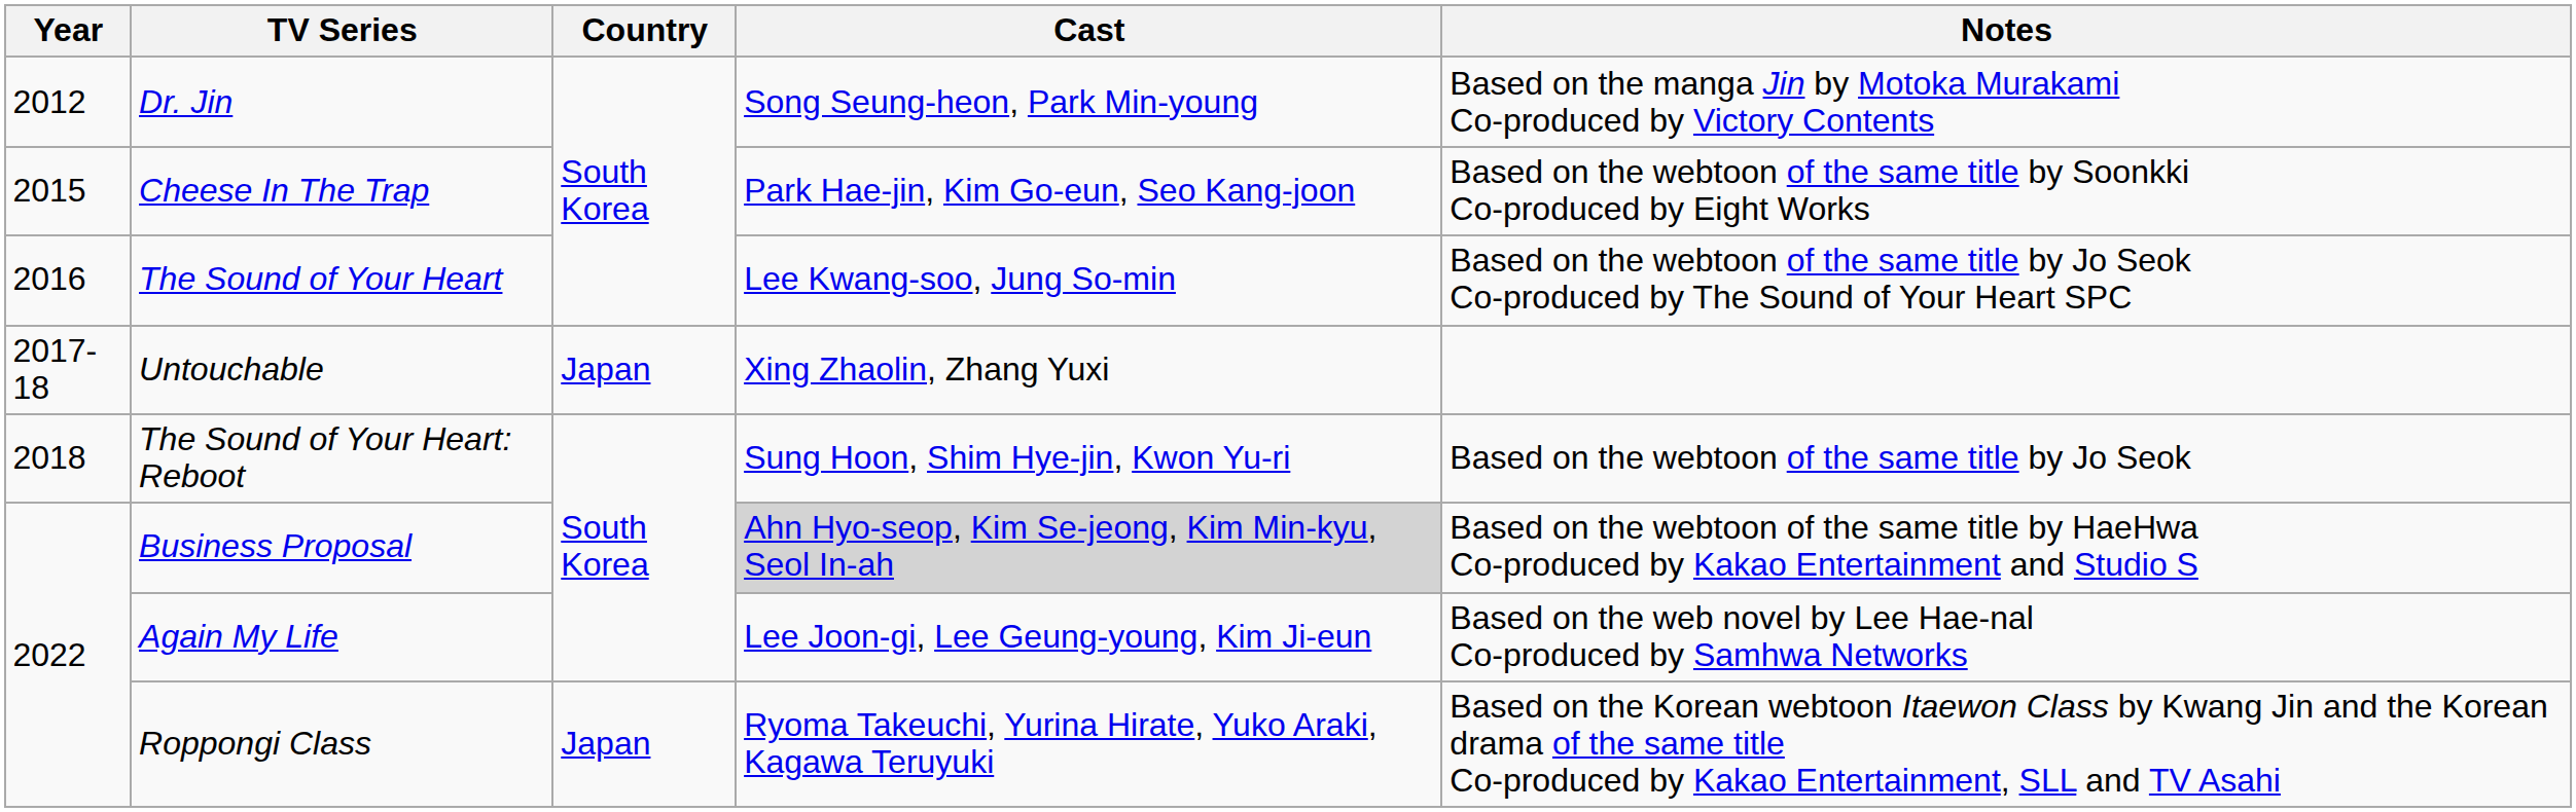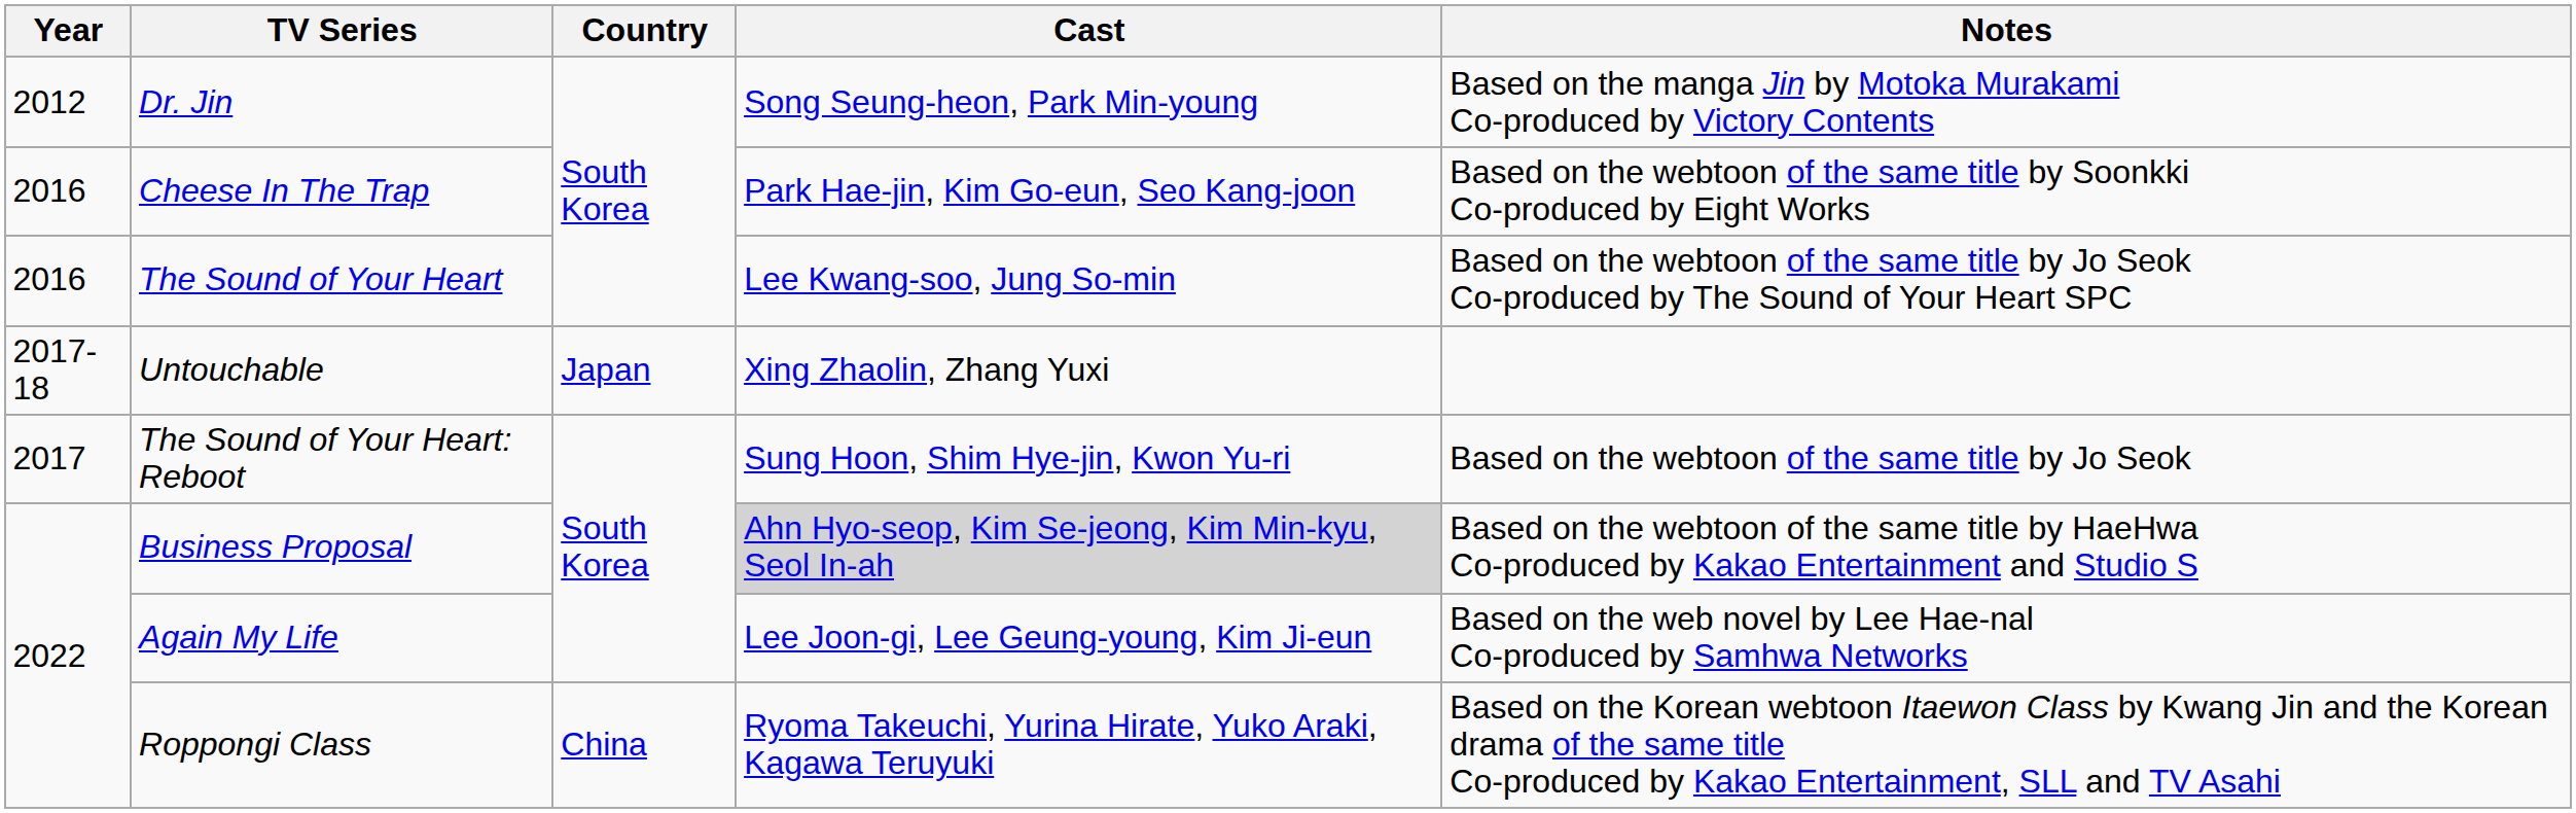 <table class="wikitable">
 <tr>
 <th>Year</th>
 <th>TV Series</th>
 <th>Country</th>
 <th>Cast</th>
 <th>Notes</th>
 </tr>
 <tr>
 <td>2012</td>
 <td><em><a href='#'>Dr. Jin</a></em></td>
 <td rowspan="3"><a href='#'>South Korea</a></td>
 <td><a href='#'>Song Seung-heon</a>, <a href='#'>Park Min-young</a></td>
 <td>Based on the manga <em><a href='#'>Jin</a></em> by <a href='#'>Motoka Murakami</a><br>Co-produced by <a href='#'>Victory Contents</a></td>
 </tr>
 <tr>
-<td>2015</td>
+<td>2016</td>
 <td><em><a href='#'>Cheese In The Trap</a></em></td>
 <td><a href='#'>Park Hae-jin</a>, <a href='#'>Kim Go-eun</a>, <a href='#'>Seo Kang-joon</a></td>
 <td>Based on the webtoon <a href='#'>of the same title</a> by Soonkki<br>Co-produced by Eight Works</td>
 </tr>
 <tr>
 <td>2016</td>
 <td><em><a href='#'>The Sound of Your Heart</a></em></td>
 <td><a href='#'>Lee Kwang-soo</a>, <a href='#'>Jung So-min</a></td>
 <td>Based on the webtoon <a href='#'>of the same title</a> by Jo Seok<br>Co-produced by The Sound of Your Heart SPC</td>
 </tr>
 <tr>
 <td>2017-18</td>
 <td><em>Untouchable</em></td>
 <td><a href='#'>Japan</a></td>
 <td><a href='#'>Xing Zhaolin</a>, Zhang Yuxi</td>
 <td></td>
 </tr>
 <tr>
-<td>2018</td>
+<td>2017</td>
 <td><em>The Sound of Your Heart: Reboot</em> </td>
 <td rowspan="3"><a href='#'>South Korea</a></td>
 <td><a href='#'>Sung Hoon</a>, <a href='#'>Shim Hye-jin</a>, <a href='#'>Kwon Yu-ri</a></td>
 <td>Based on the webtoon <a href='#'>of the same title</a> by Jo Seok</td>
 </tr>
 <tr>
 <td rowspan="3">2022</td>
 <td><em><a href='#'>Business Proposal</a></em></td>
 <td style="background: lightgrey;"><a href='#'>Ahn Hyo-seop</a>, <a href='#'>Kim Se-jeong</a>, <a href='#'>Kim Min-kyu</a>, <a href='#'>Seol In-ah</a></td>
 <td>Based on the webtoon of the same title by HaeHwa<br>Co-produced by <a href='#'>Kakao Entertainment</a> and <a href='#'>Studio S</a></td>
 </tr>
 <tr>
 <td><em><a href='#'>Again My Life</a></em></td>
 <td><a href='#'>Lee Joon-gi</a>, <a href='#'>Lee Geung-young</a>, <a href='#'>Kim Ji-eun</a></td>
 <td>Based on the web novel by Lee Hae-nal<br>Co-produced by <a href='#'>Samhwa Networks</a></td>
 </tr>
 <tr>
 <td><em>Roppongi Class</em></td>
-<td><a href='#'>Japan</a></td>
+<td><a href='#'>China</a></td>
 <td><a href='#'>Ryoma Takeuchi</a>, <a href='#'>Yurina Hirate</a>, <a href='#'>Yuko Araki</a>, <a href='#'>Kagawa Teruyuki</a></td>
 <td>Based on the Korean webtoon <em>Itaewon Class</em> by Kwang Jin and the Korean drama <a href='#'>of the same title</a><br>Co-produced by <a href='#'>Kakao Entertainment</a>, <a href='#'>SLL</a> and <a href='#'>TV Asahi</a></td>
 </tr>
 </table>
